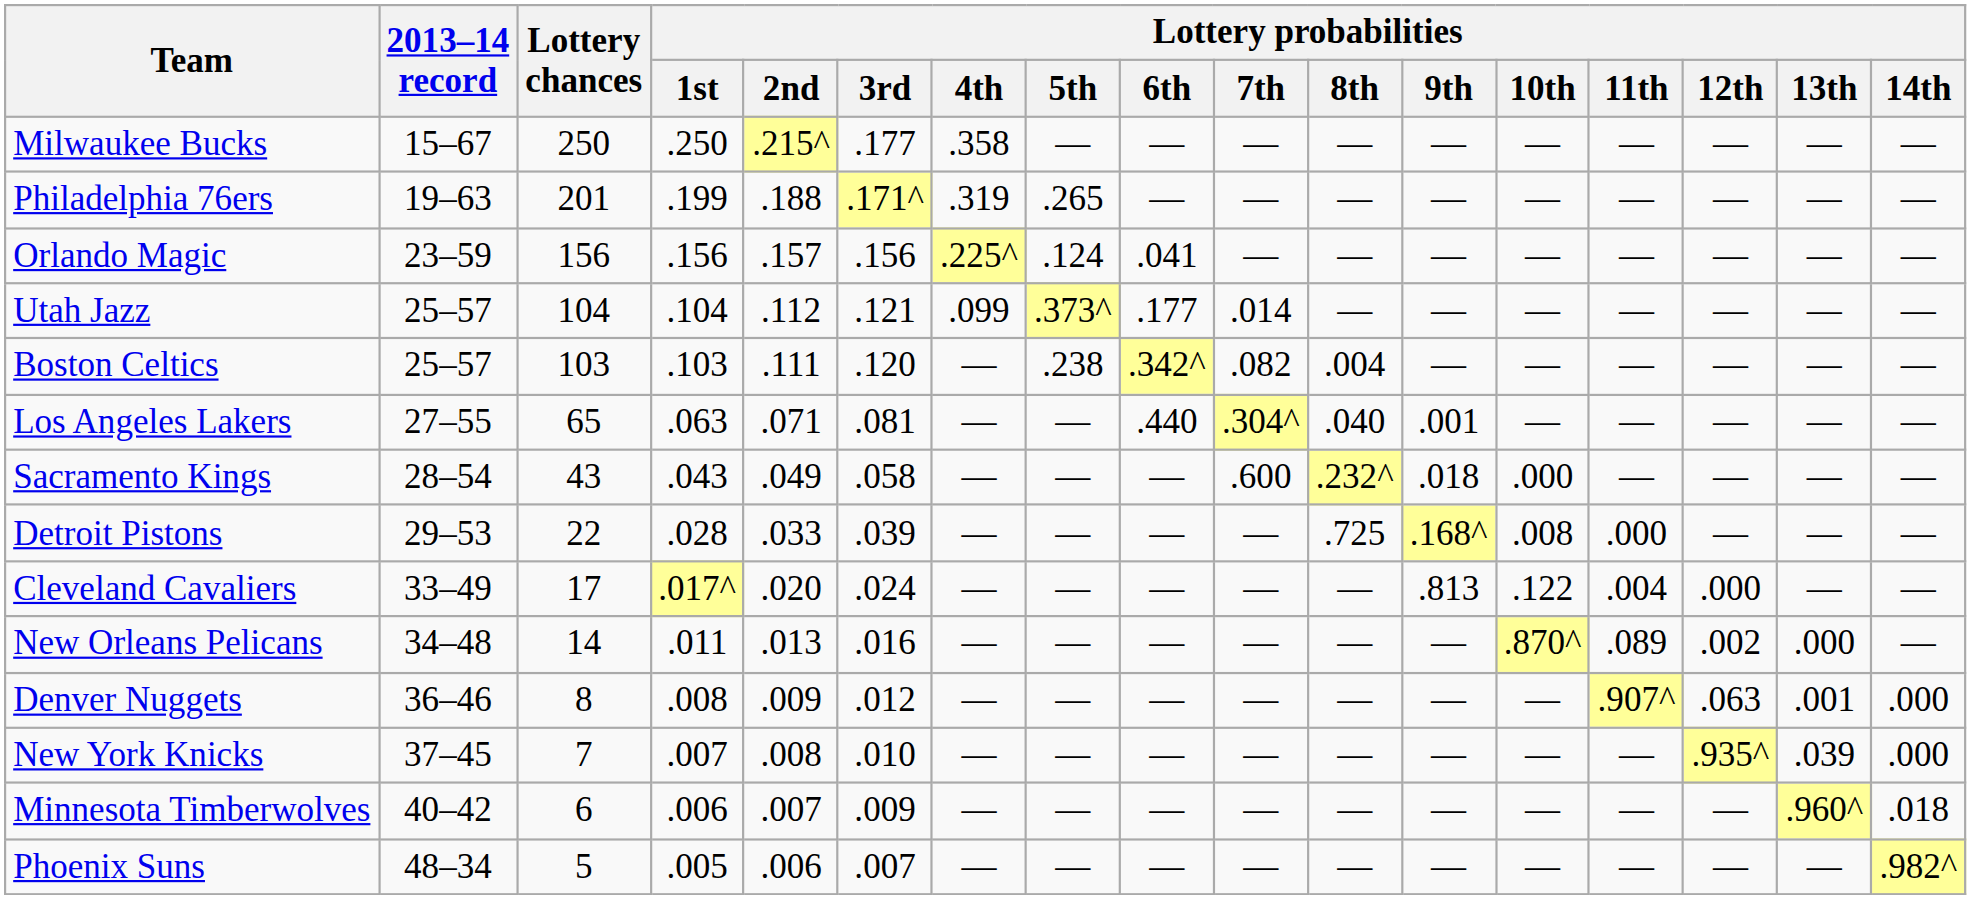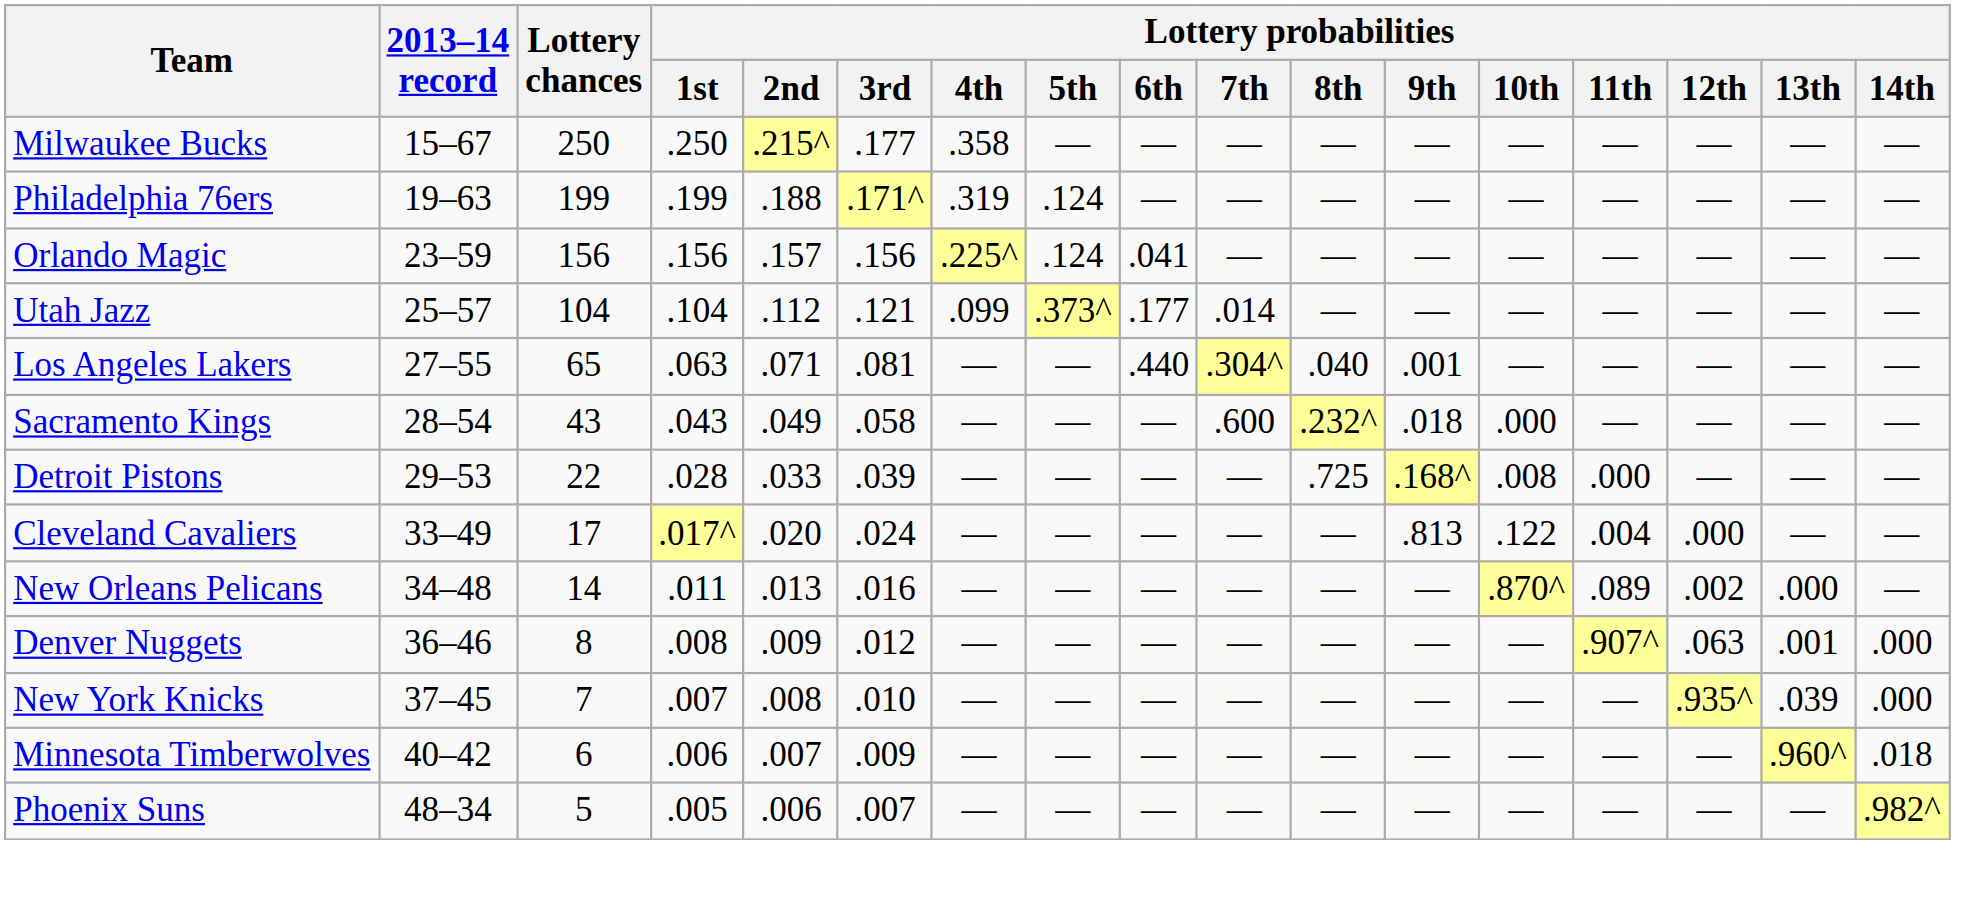 <table class="wikitable" style="text-align:center">
 <tr>
 <th rowspan="2">Team</th>
 <th rowspan="2"><a href='#'>2013–14<br>record</a></th>
 <th rowspan="2">Lottery<br>chances</th>
 <th colspan="14">Lottery probabilities</th>
 </tr>
 <tr>
 <th>1st</th>
 <th>2nd</th>
 <th>3rd</th>
 <th>4th</th>
 <th>5th</th>
 <th>6th</th>
 <th>7th</th>
 <th>8th</th>
 <th>9th</th>
 <th>10th</th>
 <th>11th</th>
 <th>12th</th>
 <th>13th</th>
 <th>14th</th>
 </tr>
 <tr>
 <td style="text-align:left;"><a href='#'>Milwaukee Bucks</a></td>
 <td>15–67</td>
 <td>250</td>
 <td>.250</td>
 <td style="background:#ff9">.215^</td>
 <td>.177</td>
 <td>.358</td>
 <td>—</td>
 <td>—</td>
 <td>—</td>
 <td>—</td>
 <td>—</td>
 <td>—</td>
 <td>—</td>
 <td>—</td>
 <td>—</td>
 <td>—</td>
 </tr>
 <tr>
 <td style="text-align:left;"><a href='#'>Philadelphia 76ers</a></td>
 <td>19–63</td>
-<td>201</td>
+<td>199</td>
 <td>.199</td>
 <td>.188</td>
 <td style="background:#ff9">.171^</td>
 <td>.319</td>
-<td>.265</td>
+<td>.124</td>
 <td>—</td>
 <td>—</td>
 <td>—</td>
 <td>—</td>
 <td>—</td>
 <td>—</td>
 <td>—</td>
 <td>—</td>
 <td>—</td>
 </tr>
 <tr>
 <td style="text-align:left;"><a href='#'>Orlando Magic</a></td>
 <td>23–59</td>
 <td>156</td>
 <td>.156</td>
 <td>.157</td>
 <td>.156</td>
 <td style="background:#ff9">.225^</td>
 <td>.124</td>
 <td>.041</td>
 <td>—</td>
 <td>—</td>
 <td>—</td>
 <td>—</td>
 <td>—</td>
 <td>—</td>
 <td>—</td>
 <td>—</td>
 </tr>
 <tr>
 <td style="text-align:left;"><a href='#'>Utah Jazz</a></td>
 <td>25–57</td>
 <td>104</td>
 <td>.104</td>
 <td>.112</td>
 <td>.121</td>
 <td>.099</td>
 <td style="background:#ff9">.373^</td>
 <td>.177</td>
 <td>.014</td>
 <td>—</td>
-<td>—</td>
-<td>—</td>
-<td>—</td>
-<td>—</td>
-<td>—</td>
-<td>—</td>
-</tr>
-<tr>
-<td style="text-align:left;"><a href='#'>Boston Celtics</a></td>
-<td>25–57</td>
-<td>103</td>
-<td>.103</td>
-<td>.111</td>
-<td>.120</td>
-<td>—</td>
-<td>.238</td>
-<td style="background:#ff9">.342^</td>
-<td>.082</td>
-<td>.004</td>
 <td>—</td>
 <td>—</td>
 <td>—</td>
 <td>—</td>
 <td>—</td>
 <td>—</td>
 </tr>
 <tr>
 <td style="text-align:left;"><a href='#'>Los Angeles Lakers</a></td>
 <td>27–55</td>
 <td>65</td>
 <td>.063</td>
 <td>.071</td>
 <td>.081</td>
 <td>—</td>
 <td>—</td>
 <td>.440</td>
 <td style="background:#ff9">.304^</td>
 <td>.040</td>
 <td>.001</td>
 <td>—</td>
 <td>—</td>
 <td>—</td>
 <td>—</td>
 <td>—</td>
 </tr>
 <tr>
 <td style="text-align:left;"><a href='#'>Sacramento Kings</a></td>
 <td>28–54</td>
 <td>43</td>
 <td>.043</td>
 <td>.049</td>
 <td>.058</td>
 <td>—</td>
 <td>—</td>
 <td>—</td>
 <td>.600</td>
 <td style="background:#ff9">.232^</td>
 <td>.018</td>
 <td>.000</td>
 <td>—</td>
 <td>—</td>
 <td>—</td>
 <td>—</td>
 </tr>
 <tr>
 <td style="text-align:left;"><a href='#'>Detroit Pistons</a></td>
 <td>29–53</td>
 <td>22</td>
 <td>.028</td>
 <td>.033</td>
 <td>.039</td>
 <td>—</td>
 <td>—</td>
 <td>—</td>
 <td>—</td>
 <td>.725</td>
 <td style="background:#ff9">.168^</td>
 <td>.008</td>
 <td>.000</td>
 <td>—</td>
 <td>—</td>
 <td>—</td>
 </tr>
 <tr>
 <td style="text-align:left;"><a href='#'>Cleveland Cavaliers</a></td>
 <td>33–49</td>
 <td>17</td>
 <td style="background:#ff9">.017^</td>
 <td>.020</td>
 <td>.024</td>
 <td>—</td>
 <td>—</td>
 <td>—</td>
 <td>—</td>
 <td>—</td>
 <td>.813</td>
 <td>.122</td>
 <td>.004</td>
 <td>.000</td>
 <td>—</td>
 <td>—</td>
 </tr>
 <tr>
 <td align="left"><a href='#'>New Orleans Pelicans</a></td>
 <td>34–48</td>
 <td>14</td>
 <td>.011</td>
 <td>.013</td>
 <td>.016</td>
 <td>—</td>
 <td>—</td>
 <td>—</td>
 <td>—</td>
 <td>—</td>
 <td>—</td>
 <td style="background:#ff9">.870^</td>
 <td>.089</td>
 <td>.002</td>
 <td>.000</td>
 <td>—</td>
 </tr>
 <tr>
 <td style="text-align:left;"><a href='#'>Denver Nuggets</a></td>
 <td>36–46</td>
 <td>8</td>
 <td>.008</td>
 <td>.009</td>
 <td>.012</td>
 <td>—</td>
 <td>—</td>
 <td>—</td>
 <td>—</td>
 <td>—</td>
 <td>—</td>
 <td>—</td>
 <td style="background:#ff9">.907^</td>
 <td>.063</td>
 <td>.001</td>
 <td>.000</td>
 </tr>
 <tr>
 <td style="text-align:left;"><a href='#'>New York Knicks</a></td>
 <td>37–45</td>
 <td>7</td>
 <td>.007</td>
 <td>.008</td>
 <td>.010</td>
 <td>—</td>
 <td>—</td>
 <td>—</td>
 <td>—</td>
 <td>—</td>
 <td>—</td>
 <td>—</td>
 <td>—</td>
 <td style="background:#ff9">.935^</td>
 <td>.039</td>
 <td>.000</td>
 </tr>
 <tr>
 <td style="text-align:left;"><a href='#'>Minnesota Timberwolves</a></td>
 <td>40–42</td>
 <td>6</td>
 <td>.006</td>
 <td>.007</td>
 <td>.009</td>
 <td>—</td>
 <td>—</td>
 <td>—</td>
 <td>—</td>
 <td>—</td>
 <td>—</td>
 <td>—</td>
 <td>—</td>
 <td>—</td>
 <td style="background:#ff9">.960^</td>
 <td>.018</td>
 </tr>
 <tr>
 <td style="text-align:left;"><a href='#'>Phoenix Suns</a></td>
 <td>48–34</td>
 <td>5</td>
 <td>.005</td>
 <td>.006</td>
 <td>.007</td>
 <td>—</td>
 <td>—</td>
 <td>—</td>
 <td>—</td>
 <td>—</td>
 <td>—</td>
 <td>—</td>
 <td>—</td>
 <td>—</td>
 <td>—</td>
 <td style="background:#ff9">.982^</td>
 </tr>
 </table>
